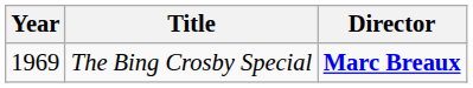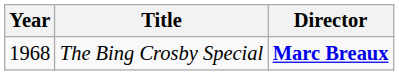 <table class="wikitable">
 <tr>
 <th>Year</th>
 <th>Title</th>
 <th>Director</th>
 </tr>
 <tr>
-<td>1969</td>
+<td>1968</td>
 <td><em>The Bing Crosby Special</em></td>
 <td><strong><a href='#'>Marc Breaux</a></strong></td>
 </tr>
 </table>
